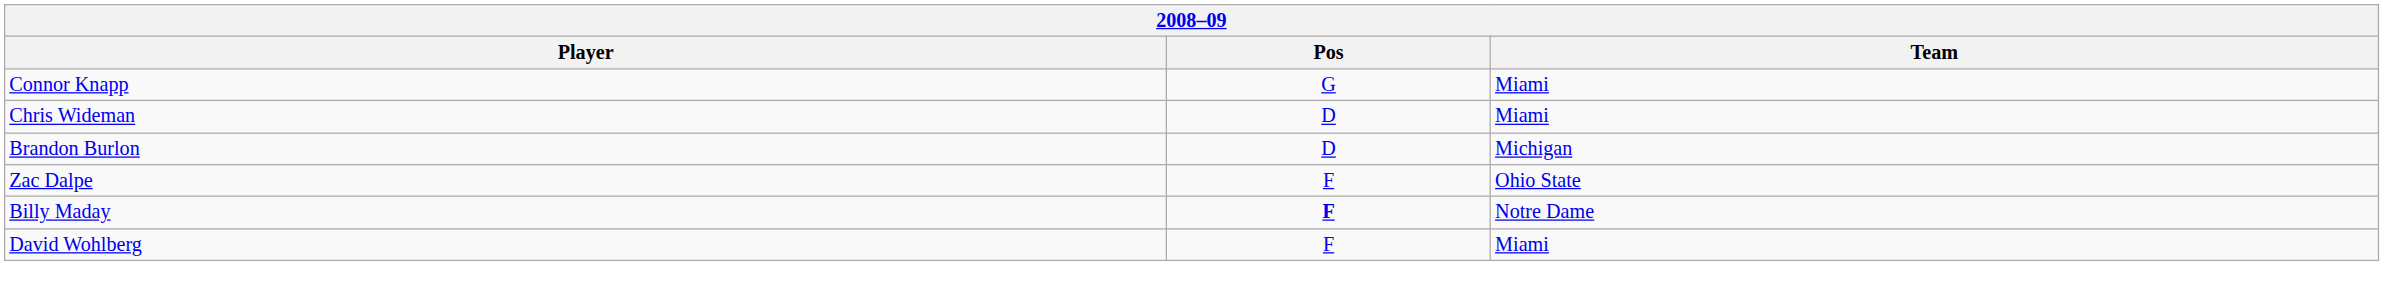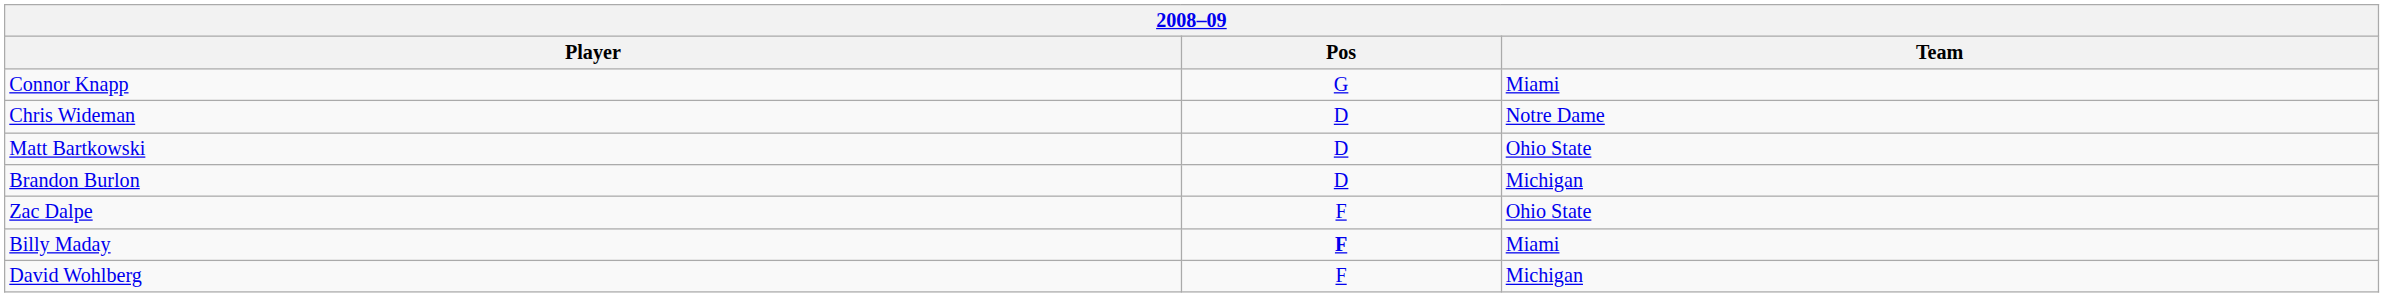 <table class="wikitable" width=95%>
 <tr>
 <th colspan=3><a href='#'>2008–09</a></th>
 </tr>
 <tr>
 <th>Player</th>
 <th>Pos</th>
 <th>Team</th>
 </tr>
 <tr>
 <td><a href='#'>Connor Knapp</a></td>
 <td style="text-align:center;"><a href='#'>G</a></td>
 <td><a href='#'>Miami</a></td>
 </tr>
 <tr>
 <td><a href='#'>Chris Wideman</a></td>
 <td style="text-align:center;"><a href='#'>D</a></td>
-<td><a href='#'>Miami</a></td>
+<td><a href='#'>Notre Dame</a></td>
+</tr>
+<tr>
+<td><a href='#'>Matt Bartkowski</a></td>
+<td style="text-align:center;"><a href='#'>D</a></td>
+<td><a href='#'>Ohio State</a></td>
 </tr>
 <tr>
 <td><a href='#'>Brandon Burlon</a></td>
 <td style="text-align:center;"><a href='#'>D</a></td>
 <td><a href='#'>Michigan</a></td>
 </tr>
 <tr>
 <td><a href='#'>Zac Dalpe</a></td>
 <td style="text-align:center;"><a href='#'>F</a></td>
 <td><a href='#'>Ohio State</a></td>
 </tr>
 <tr>
 <td><a href='#'>Billy Maday</a></td>
 <td style="text-align:center;"><strong><a href='#'>F</a></strong></td>
-<td><a href='#'>Notre Dame</a></td>
+<td><a href='#'>Miami</a></td>
 </tr>
 <tr>
 <td><a href='#'>David Wohlberg</a></td>
 <td style="text-align:center;"><a href='#'>F</a></td>
-<td><a href='#'>Miami</a></td>
+<td><a href='#'>Michigan</a></td>
 </tr>
 </table>
